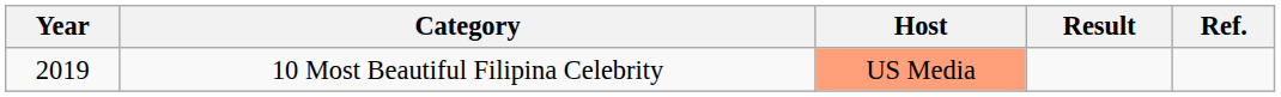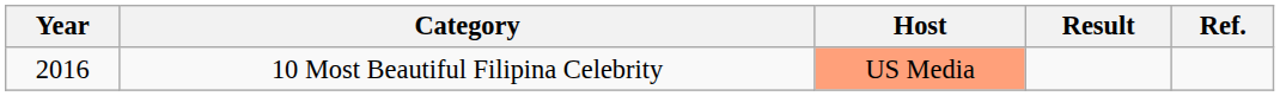 <table class="wikitable sortable"  style="text-align:center; width:60%;">
 <tr>
 <th>Year</th>
 <th>Category</th>
 <th>Host</th>
 <th>Result</th>
 <th>Ref.</th>
 </tr>
 <tr>
-<td>2019</td>
+<td>2016</td>
 <td>10 Most Beautiful Filipina Celebrity</td>
 <td style="background: lightsalmon;">US Media</td>
 <td></td>
 <td></td>
 </tr>
 </table>
